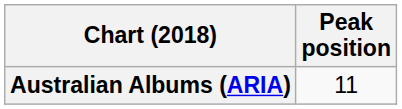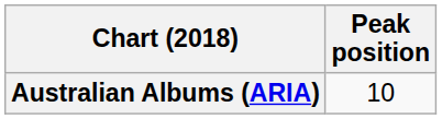 <table class="wikitable plainrowheaders" style="text-align:center">
 <tr>
 <th scope="col">Chart (2018)</th>
 <th scope="col">Peak<br> position</th>
 </tr>
 <tr>
 <th scope="row">Australian Albums (<a href='#'>ARIA</a>)</th>
-<td>11</td>
+<td>10</td>
 </tr>
 </table>
